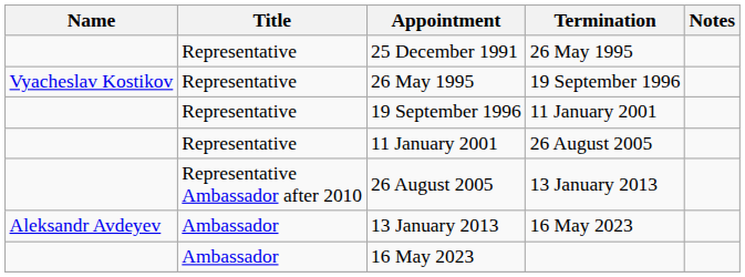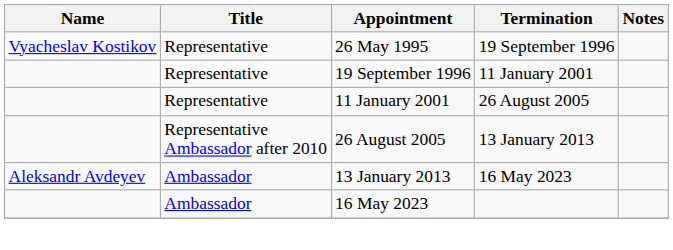 <table class="wikitable">
 <tr valign="middle">
 <th>Name</th>
 <th>Title</th>
 <th>Appointment</th>
 <th>Termination</th>
 <th>Notes</th>
-</tr>
-<tr>
-<td></td>
-<td>Representative</td>
-<td>25 December 1991</td>
-<td>26 May 1995</td>
-<td></td>
 </tr>
 <tr>
 <td><a href='#'>Vyacheslav Kostikov</a></td>
 <td>Representative</td>
 <td>26 May 1995</td>
 <td>19 September 1996</td>
 <td></td>
 </tr>
 <tr>
 <td></td>
 <td>Representative</td>
 <td>19 September 1996</td>
 <td>11 January 2001</td>
 <td></td>
 </tr>
 <tr>
 <td></td>
 <td>Representative</td>
 <td>11 January 2001</td>
 <td>26 August 2005</td>
 <td></td>
 </tr>
 <tr>
 <td></td>
 <td>Representative<br><a href='#'>Ambassador</a> after 2010</td>
 <td>26 August 2005</td>
 <td>13 January 2013</td>
 <td></td>
 </tr>
 <tr>
 <td><a href='#'>Aleksandr Avdeyev</a></td>
 <td><a href='#'>Ambassador</a></td>
 <td>13 January 2013</td>
 <td>16 May 2023</td>
 <td></td>
 </tr>
 <tr>
 <td></td>
 <td><a href='#'>Ambassador</a></td>
 <td>16 May 2023</td>
 <td></td>
 <td></td>
 </tr>
 <tr>
 </tr>
 </table>
